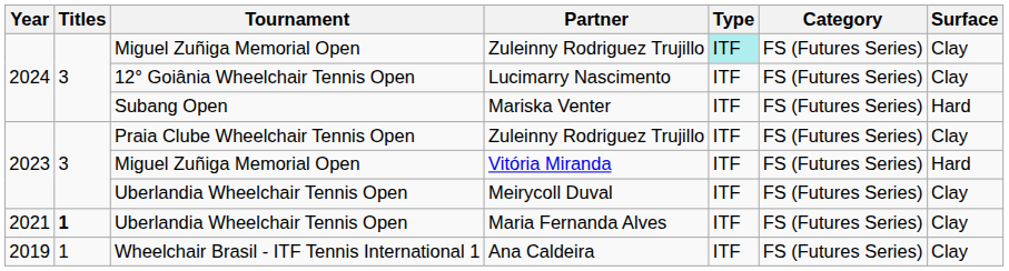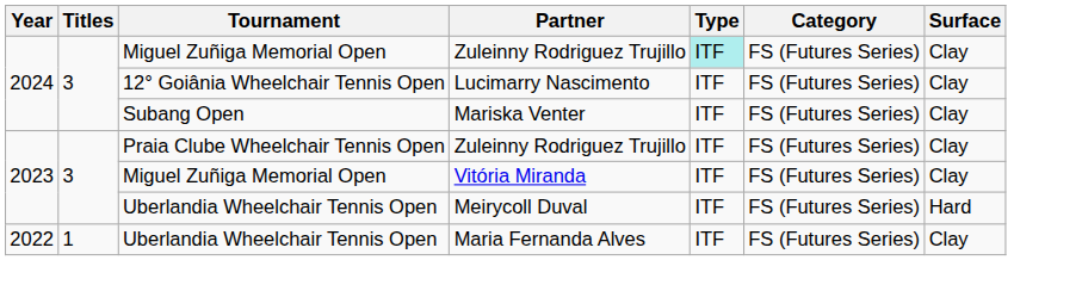 <table class="wikitable">
 <tr>
 <th>Year</th>
 <th>Titles</th>
 <th>Tournament</th>
 <th>Partner</th>
 <th>Type</th>
 <th>Category</th>
 <th>Surface</th>
 </tr>
 <tr>
 <td rowspan="3">2024</td>
 <td rowspan="3">3</td>
 <td>Miguel Zuñiga Memorial Open</td>
 <td>Zuleinny Rodriguez Trujillo</td>
 <td style="background: paleturquoise;">ITF</td>
 <td>FS (Futures Series)</td>
 <td>Clay</td>
 </tr>
 <tr>
 <td>12° Goiânia Wheelchair Tennis Open</td>
 <td>Lucimarry Nascimento</td>
 <td>ITF</td>
 <td>FS (Futures Series)</td>
 <td>Clay</td>
 </tr>
 <tr>
 <td>Subang Open</td>
 <td>Mariska Venter</td>
 <td>ITF</td>
 <td>FS (Futures Series)</td>
-<td>Hard</td>
+<td>Clay</td>
 </tr>
 <tr>
 <td rowspan="3">2023</td>
 <td rowspan="3">3</td>
 <td>Praia Clube Wheelchair Tennis Open</td>
 <td>Zuleinny Rodriguez Trujillo</td>
 <td>ITF</td>
 <td>FS (Futures Series)</td>
 <td>Clay</td>
 </tr>
 <tr>
 <td>Miguel Zuñiga Memorial Open</td>
 <td><a href='#'>Vitória Miranda</a></td>
 <td>ITF</td>
 <td>FS (Futures Series)</td>
-<td>Hard</td>
+<td>Clay</td>
 </tr>
 <tr>
 <td>Uberlandia Wheelchair Tennis Open</td>
 <td>Meirycoll Duval</td>
 <td>ITF</td>
 <td>FS (Futures Series)</td>
-<td>Clay</td>
+<td>Hard</td>
 </tr>
 <tr>
-<td>2021</td>
-<td><strong>1</strong></td>
+<td>2022</td>
+<td>1</td>
 <td>Uberlandia Wheelchair Tennis Open</td>
 <td>Maria Fernanda Alves</td>
 <td>ITF</td>
 <td>FS (Futures Series)</td>
 <td>Clay</td>
 </tr>
-<tr>
-<td>2019</td>
-<td>1</td>
-<td>Wheelchair Brasil - ITF Tennis International 1</td>
-<td>Ana Caldeira</td>
-<td>ITF</td>
-<td>FS (Futures Series)</td>
-<td>Clay</td>
-</tr>
 </table>
